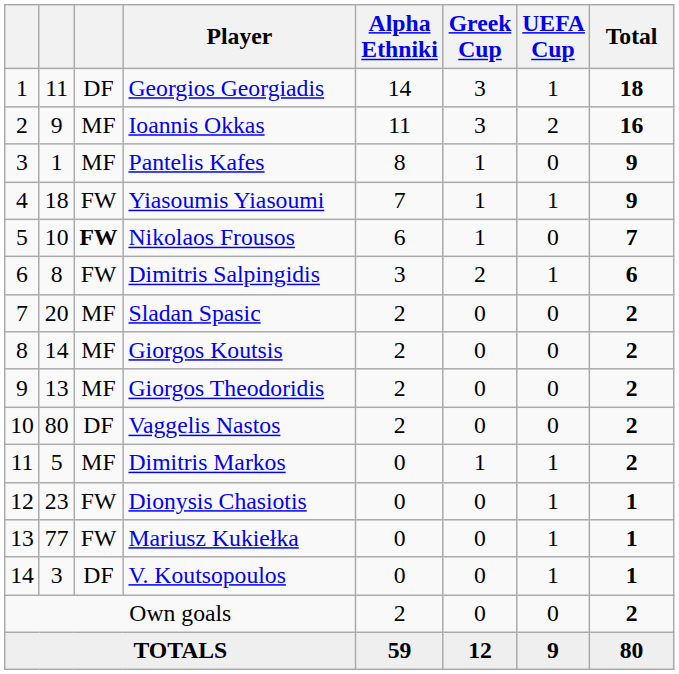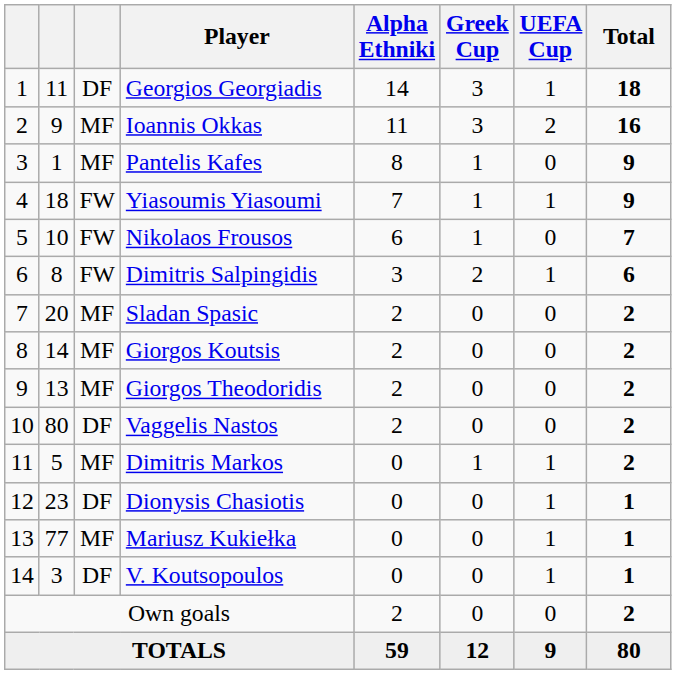 <table class="wikitable sortable" style="text-align:center">
 <tr>
 <th width=5></th>
 <th width=5></th>
 <th width=5></th>
 <th width=150>Player</th>
 <th width=30><a href='#'>Alpha Ethniki</a></th>
 <th width=30><a href='#'>Greek Cup</a></th>
 <th width=30px><a href='#'>UEFA Cup</a></th>
 <th width=50>Total</th>
 </tr>
 <tr>
 <td>1</td>
 <td>11</td>
 <td>DF</td>
 <td align=left> <a href='#'>Georgios Georgiadis</a></td>
 <td>14</td>
 <td>3</td>
 <td>1</td>
 <td><strong>18</strong></td>
 </tr>
 <tr>
 <td>2</td>
 <td>9</td>
 <td>MF</td>
 <td align=left> <a href='#'>Ioannis Okkas</a></td>
 <td>11</td>
 <td>3</td>
 <td>2</td>
 <td><strong>16</strong></td>
 </tr>
 <tr>
 <td>3</td>
 <td>1</td>
 <td>MF</td>
 <td align=left> <a href='#'>Pantelis Kafes</a></td>
 <td>8</td>
 <td>1</td>
 <td>0</td>
 <td><strong>9</strong></td>
 </tr>
 <tr>
 <td>4</td>
 <td>18</td>
 <td>FW</td>
 <td align=left> <a href='#'>Yiasoumis Yiasoumi</a></td>
 <td>7</td>
 <td>1</td>
 <td>1</td>
 <td><strong>9</strong></td>
 </tr>
 <tr>
 <td>5</td>
 <td>10</td>
-<td><strong>FW</strong></td>
+<td>FW</td>
 <td align=left> <a href='#'>Nikolaos Frousos</a></td>
 <td>6</td>
 <td>1</td>
 <td>0</td>
 <td><strong>7</strong></td>
 </tr>
 <tr>
 <td>6</td>
 <td>8</td>
 <td>FW</td>
 <td align=left> <a href='#'>Dimitris Salpingidis</a></td>
 <td>3</td>
 <td>2</td>
 <td>1</td>
 <td><strong>6</strong></td>
 </tr>
 <tr>
 <td>7</td>
 <td>20</td>
 <td>MF</td>
 <td align=left> <a href='#'>Sladan Spasic</a></td>
 <td>2</td>
 <td>0</td>
 <td>0</td>
 <td><strong>2</strong></td>
 </tr>
 <tr>
 <td>8</td>
 <td>14</td>
 <td>MF</td>
 <td align=left> <a href='#'>Giorgos Koutsis</a></td>
 <td>2</td>
 <td>0</td>
 <td>0</td>
 <td><strong>2</strong></td>
 </tr>
 <tr>
 <td>9</td>
 <td>13</td>
 <td>MF</td>
 <td align=left> <a href='#'>Giorgos Theodoridis</a></td>
 <td>2</td>
 <td>0</td>
 <td>0</td>
 <td><strong>2</strong></td>
 </tr>
 <tr>
 <td>10</td>
 <td>80</td>
 <td>DF</td>
 <td align=left> <a href='#'>Vaggelis Nastos</a></td>
 <td>2</td>
 <td>0</td>
 <td>0</td>
 <td><strong>2</strong></td>
 </tr>
 <tr>
 <td>11</td>
 <td>5</td>
 <td>MF</td>
 <td align=left> <a href='#'>Dimitris Markos</a></td>
 <td>0</td>
 <td>1</td>
 <td>1</td>
 <td><strong>2</strong></td>
 </tr>
 <tr>
 <td>12</td>
 <td>23</td>
-<td>FW</td>
+<td>DF</td>
 <td align=left> <a href='#'>Dionysis Chasiotis</a></td>
 <td>0</td>
 <td>0</td>
 <td>1</td>
 <td><strong>1</strong></td>
 </tr>
 <tr>
 <td>13</td>
 <td>77</td>
-<td>FW</td>
+<td>MF</td>
 <td align=left> <a href='#'>Mariusz Kukiełka</a></td>
 <td>0</td>
 <td>0</td>
 <td>1</td>
 <td><strong>1</strong></td>
 </tr>
 <tr>
 <td>14</td>
 <td>3</td>
 <td>DF</td>
 <td align=left> <a href='#'>V. Koutsopoulos</a></td>
 <td>0</td>
 <td>0</td>
 <td>1</td>
 <td><strong>1</strong></td>
 </tr>
 <tr>
 <td colspan="4">Own goals</td>
 <td>2</td>
 <td>0</td>
 <td>0</td>
 <td><strong>2</strong></td>
 </tr>
 <tr bgcolor="#EFEFEF">
 <td colspan=4><strong>TOTALS</strong></td>
 <td><strong>59</strong></td>
 <td><strong>12</strong></td>
 <td><strong>9</strong></td>
 <td><strong>80</strong></td>
 </tr>
 </table>
